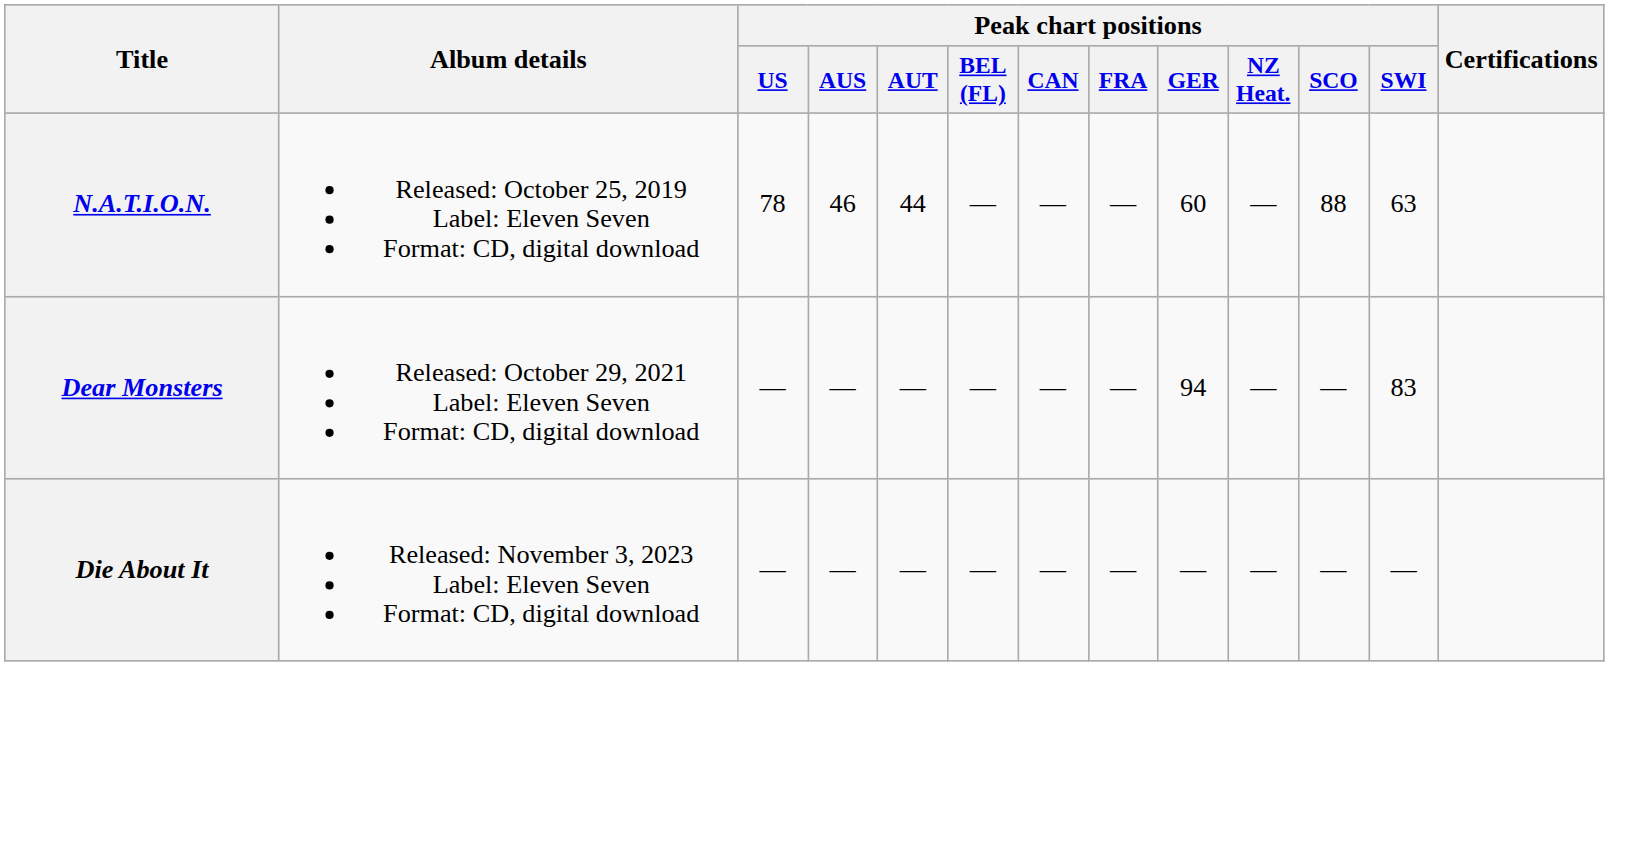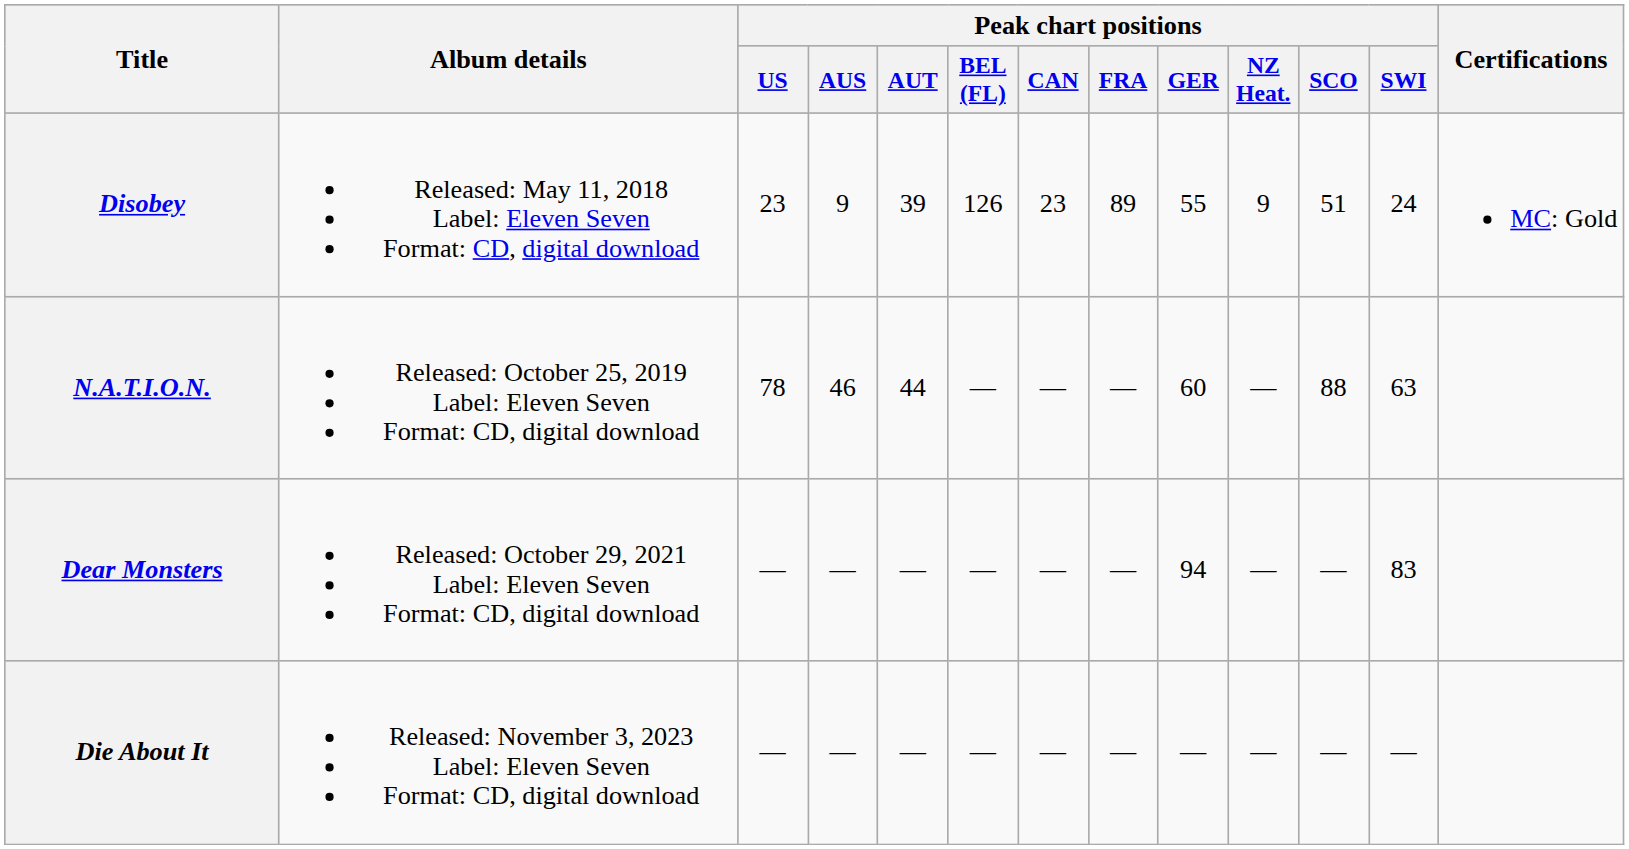 <table class="wikitable plainrowheaders" style="text-align:center;">
 <tr>
 <th scope="col" rowspan="2" style="width:10em;">Title</th>
 <th scope="col" rowspan="2" style="width:17em;">Album details</th>
 <th scope="col" colspan="10">Peak chart positions</th>
 <th rowspan="2">Certifications</th>
 </tr>
 <tr>
 <th scope="col" style="width:2.5em;font-size:90%;"><a href='#'>US</a><br></th>
 <th scope="col" style="width:2.5em;font-size:90%;"><a href='#'>AUS</a><br></th>
 <th scope="col" style="width:2.5em;font-size:90%;"><a href='#'>AUT</a><br></th>
 <th scope="col" style="width:2.5em;font-size:90%;"><a href='#'>BEL<br>(FL)</a><br></th>
 <th scope="col" style="width:2.5em;font-size:90%;"><a href='#'>CAN</a><br></th>
 <th scope="col" style="width:2.5em;font-size:90%;"><a href='#'>FRA</a><br></th>
 <th scope="col" style="width:2.5em;font-size:90%;"><a href='#'>GER</a><br></th>
 <th scope="col" style="width:2.5em;font-size:90%;"><a href='#'>NZ Heat.</a><br></th>
 <th scope="col" style="width:2.5em;font-size:90%;"><a href='#'>SCO</a><br></th>
 <th scope="col" style="width:2.5em;font-size:90%;"><a href='#'>SWI</a><br></th>
+</tr>
+<tr>
+<th scope="row"><em><a href='#'>Disobey</a></em></th>
+<td><br><ul><li>Released: May 11, 2018</li><li>Label: <a href='#'>Eleven Seven</a></li><li>Format: <a href='#'>CD</a>, <a href='#'>digital download</a></li></ul></td>
+<td>23</td>
+<td>9</td>
+<td>39</td>
+<td>126</td>
+<td>23</td>
+<td>89</td>
+<td>55</td>
+<td>9</td>
+<td>51</td>
+<td>24</td>
+<td><br><ul><li><a href='#'>MC</a>: Gold</li></ul></td>
 </tr>
 <tr>
 <th scope="row"><em><a href='#'>N.A.T.I.O.N.</a></em></th>
 <td><br><ul><li>Released: October 25, 2019</li><li>Label: Eleven Seven</li><li>Format: CD, digital download</li></ul></td>
 <td>78</td>
 <td>46</td>
 <td>44</td>
 <td>—</td>
 <td>—</td>
 <td>—</td>
 <td>60</td>
 <td>—</td>
 <td>88</td>
 <td>63</td>
 <td></td>
 </tr>
 <tr>
 <th scope="row"><em><a href='#'>Dear Monsters</a></em></th>
 <td><br><ul><li>Released: October 29, 2021</li><li>Label: Eleven Seven</li><li>Format: CD, digital download</li></ul></td>
 <td>—</td>
 <td>—</td>
 <td>—</td>
 <td>—</td>
 <td>—</td>
 <td>—</td>
 <td>94</td>
 <td>—</td>
 <td>—</td>
 <td>83</td>
 <td></td>
 </tr>
 <tr>
 <th scope="row"><em>Die About It</em></th>
 <td><br><ul><li>Released: November 3, 2023</li><li>Label: Eleven Seven</li><li>Format: CD, digital download</li></ul></td>
 <td>—</td>
 <td>—</td>
 <td>—</td>
 <td>—</td>
 <td>—</td>
 <td>—</td>
 <td>—</td>
 <td>—</td>
 <td>—</td>
 <td>—</td>
 <td></td>
 </tr>
 </table>
